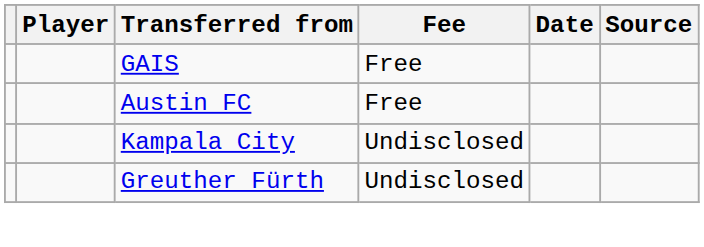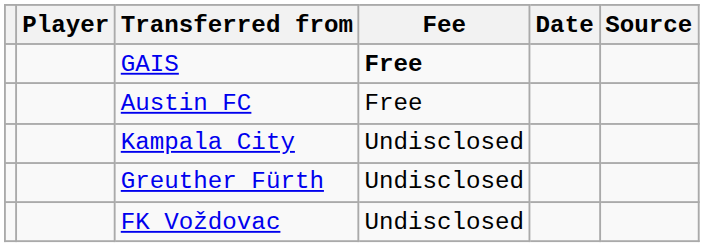 <table class="wikitable plainrowheaders sortable">
 <tr>
 <th></th>
 <th scope="col">Player</th>
 <th>Transferred from</th>
 <th style="width: 65px;">Fee</th>
 <th scope="col">Date</th>
 <th scope="col">Source</th>
 </tr>
 <tr>
 <td align="center"></td>
 <td></td>
 <td> <a href='#'>GAIS</a></td>
-<td>Free</td>
+<td><strong>Free</strong></td>
 <td></td>
 <td></td>
 </tr>
 <tr>
 <td align="center"></td>
 <td></td>
 <td> <a href='#'>Austin FC</a></td>
 <td>Free</td>
 <td></td>
 <td></td>
 </tr>
 <tr>
 <td align="center"></td>
 <td></td>
 <td> <a href='#'>Kampala City</a></td>
 <td>Undisclosed</td>
 <td></td>
 <td></td>
 </tr>
 <tr>
 <td align="center"></td>
 <td></td>
 <td> <a href='#'>Greuther Fürth</a></td>
 <td>Undisclosed</td>
 <td></td>
 <td></td>
 </tr>
+<tr>
+<td align="center"></td>
+<td></td>
+<td> <a href='#'>FK Voždovac</a></td>
+<td>Undisclosed</td>
+<td></td>
+<td></td>
+</tr>
 </table>
